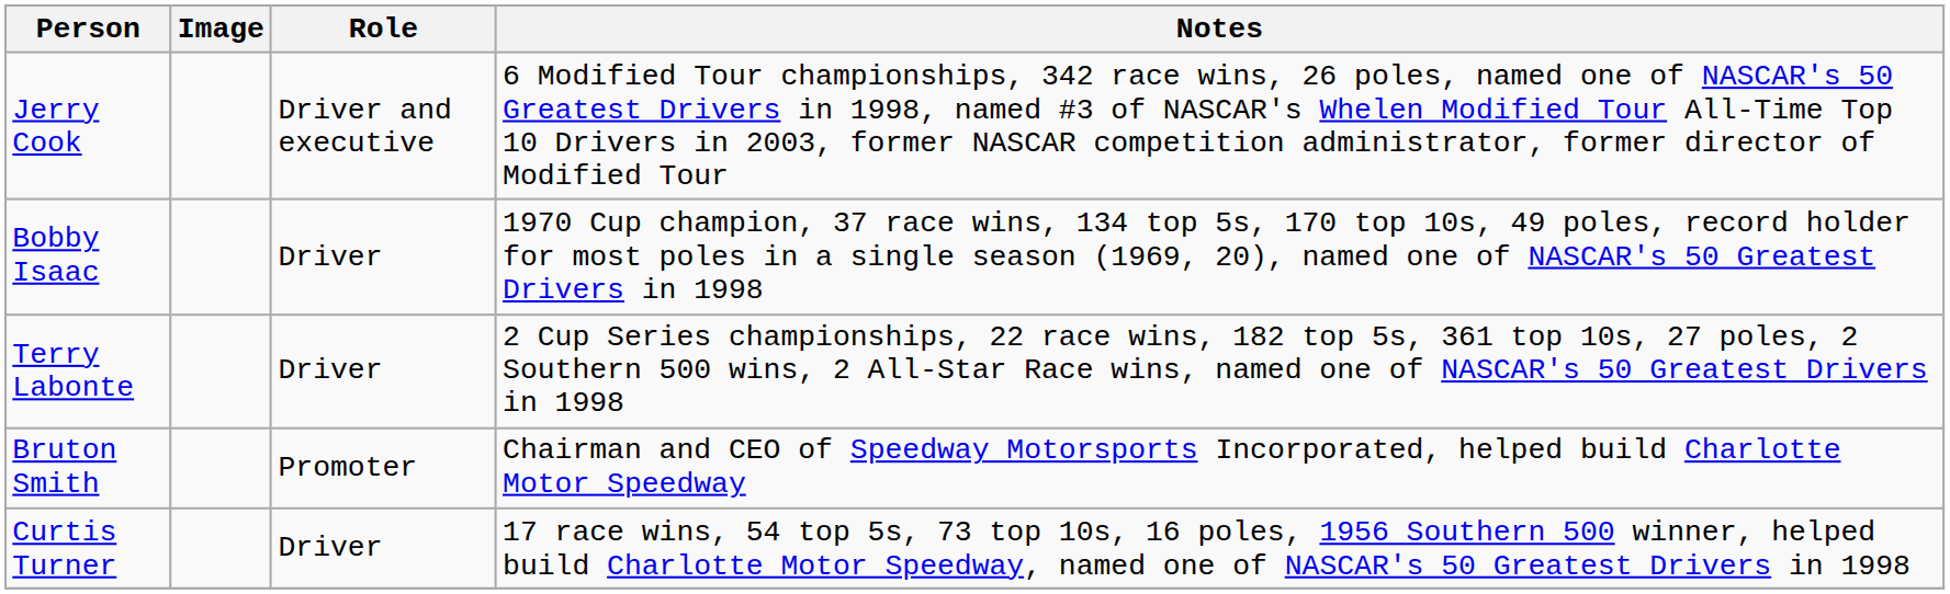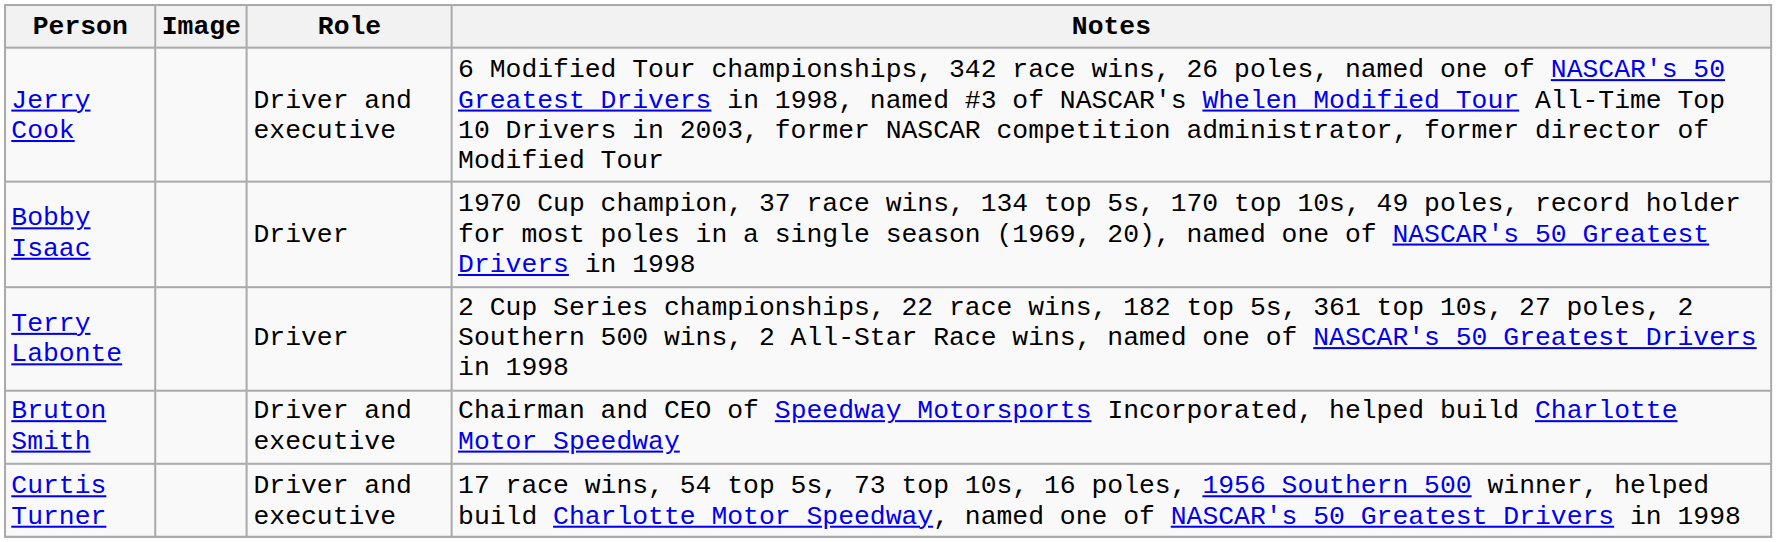 <table class="wikitable sortable">
 <tr>
 <th>Person</th>
 <th>Image</th>
 <th>Role</th>
 <th>Notes</th>
 </tr>
 <tr>
 <td><a href='#'>Jerry Cook</a></td>
 <td></td>
 <td>Driver and executive</td>
 <td>6 Modified Tour championships, 342 race wins, 26 poles, named one of <a href='#'>NASCAR's 50 Greatest Drivers</a> in 1998, named #3 of NASCAR's <a href='#'>Whelen Modified Tour</a> All-Time Top 10 Drivers in 2003, former NASCAR competition administrator, former director of Modified Tour</td>
 </tr>
 <tr>
 <td><a href='#'>Bobby Isaac</a></td>
 <td></td>
 <td>Driver</td>
 <td>1970 Cup champion, 37 race wins, 134 top 5s, 170 top 10s, 49 poles, record holder for most poles in a single season (1969, 20), named one of <a href='#'>NASCAR's 50 Greatest Drivers</a> in 1998</td>
 </tr>
 <tr>
 <td><a href='#'>Terry Labonte</a></td>
 <td></td>
 <td>Driver</td>
 <td>2 Cup Series championships, 22 race wins, 182 top 5s, 361 top 10s, 27 poles, 2 Southern 500 wins, 2 All-Star Race wins, named one of <a href='#'>NASCAR's 50 Greatest Drivers</a> in 1998</td>
 </tr>
 <tr>
 <td><a href='#'>Bruton Smith</a></td>
 <td></td>
-<td>Promoter</td>
+<td>Driver and executive</td>
 <td>Chairman and CEO of <a href='#'>Speedway Motorsports</a> Incorporated, helped build <a href='#'>Charlotte Motor Speedway</a></td>
 </tr>
 <tr>
 <td><a href='#'>Curtis Turner</a></td>
 <td></td>
-<td>Driver</td>
+<td>Driver and executive</td>
 <td>17 race wins, 54 top 5s, 73 top 10s, 16 poles, <a href='#'>1956 Southern 500</a> winner, helped build <a href='#'>Charlotte Motor Speedway</a>, named one of <a href='#'>NASCAR's 50 Greatest Drivers</a> in 1998</td>
 </tr>
 <tr>
 </tr>
 </table>
